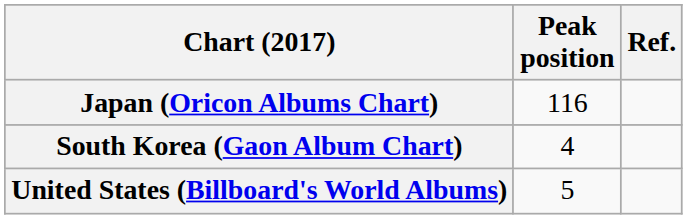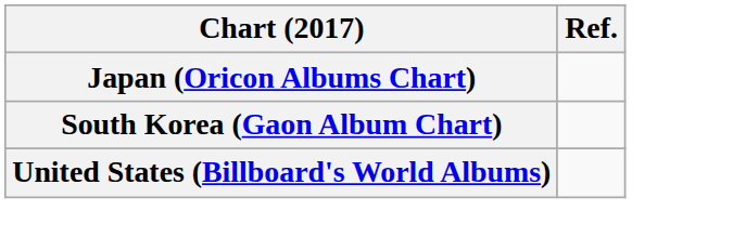 <table class="wikitable sortable plainrowheaders" style="text-align:center;">
 <tr>
 <th>Chart (2017)</th>
-<th>Peak<br>position</th>
 <th>Ref.</th>
 </tr>
 <tr>
 <th scope="row">Japan (<a href='#'>Oricon Albums Chart</a>)</th>
-<td>116</td>
 <td></td>
 </tr>
 <tr>
 <th scope="row">South Korea (<a href='#'>Gaon Album Chart</a>)</th>
-<td>4</td>
 <td align="center"></td>
 </tr>
 <tr>
 <th scope="row">United States (<a href='#'>Billboard's World Albums</a>)</th>
-<td>5</td>
 <td align="center"></td>
 </tr>
 </table>
